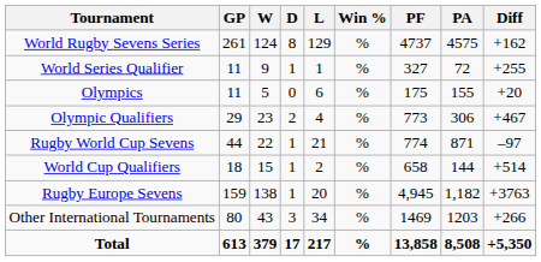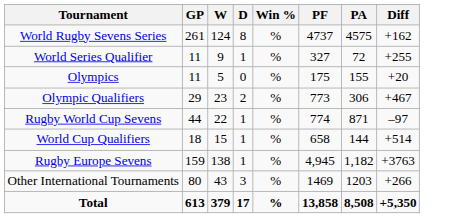 <table class="wikitable" style="text-align: center;">
 <tr>
 <th>Tournament</th>
 <th>GP</th>
 <th>W</th>
 <th>D</th>
-<th>L</th>
 <th>Win %</th>
 <th>PF</th>
 <th>PA</th>
 <th>Diff</th>
 </tr>
 <tr>
 <td><a href='#'>World Rugby Sevens Series</a></td>
 <td>261</td>
 <td>124</td>
 <td>8</td>
-<td>129</td>
 <td>%</td>
 <td>4737</td>
 <td>4575</td>
 <td>+162</td>
 </tr>
 <tr>
 <td><a href='#'>World Series Qualifier</a></td>
 <td>11</td>
 <td>9</td>
-<td>1</td>
 <td>1</td>
 <td>%</td>
 <td>327</td>
 <td>72</td>
 <td>+255</td>
 </tr>
 <tr>
 <td><a href='#'>Olympics</a></td>
 <td>11</td>
 <td>5</td>
 <td>0</td>
-<td>6</td>
 <td>%</td>
 <td>175</td>
 <td>155</td>
 <td>+20</td>
 </tr>
 <tr>
 <td><a href='#'>Olympic Qualifiers</a></td>
 <td>29</td>
 <td>23</td>
 <td>2</td>
-<td>4</td>
 <td>%</td>
 <td>773</td>
 <td>306</td>
 <td>+467</td>
 </tr>
 <tr>
 <td><a href='#'>Rugby World Cup Sevens</a></td>
 <td>44</td>
 <td>22</td>
 <td>1</td>
-<td>21</td>
 <td>%</td>
 <td>774</td>
 <td>871</td>
 <td>–97</td>
 </tr>
 <tr>
 <td><a href='#'>World Cup Qualifiers</a></td>
 <td>18</td>
 <td>15</td>
 <td>1</td>
-<td>2</td>
 <td>%</td>
 <td>658</td>
 <td>144</td>
 <td>+514</td>
 </tr>
 <tr>
 <td><a href='#'>Rugby Europe Sevens</a></td>
 <td>159</td>
 <td>138</td>
 <td>1</td>
-<td>20</td>
 <td>%</td>
 <td>4,945</td>
 <td>1,182</td>
 <td>+3763</td>
 </tr>
 <tr>
 <td>Other International Tournaments</td>
 <td>80</td>
 <td>43</td>
 <td>3</td>
-<td>34</td>
 <td>%</td>
 <td>1469</td>
 <td>1203</td>
 <td>+266</td>
 </tr>
 <tr>
 <td><strong>Total</strong></td>
 <td><strong>613</strong></td>
 <td><strong>379</strong></td>
 <td><strong>17</strong></td>
-<td><strong>217</strong></td>
 <td><strong>%</strong></td>
 <td><strong>13,858</strong></td>
 <td><strong>8,508</strong></td>
 <td><strong>+5,350</strong></td>
 </tr>
 </table>
